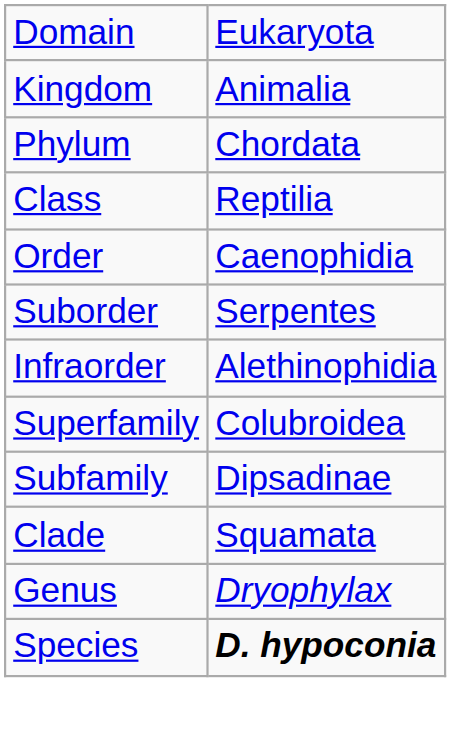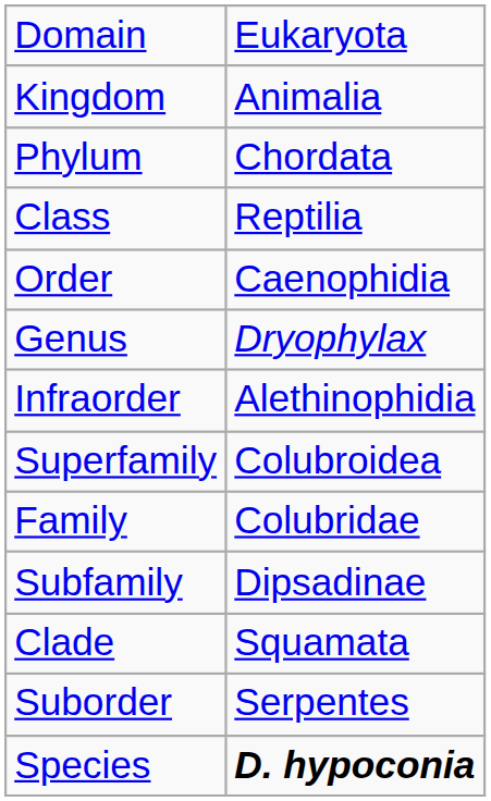 <table class="wikitable mw-collapsible mw-collapsed">
 <tr>
 <td><a href='#'>Domain</a></td>
 <td><a href='#'>Eukaryota</a></td>
 </tr>
 <tr>
 <td><a href='#'>Kingdom</a></td>
 <td><a href='#'>Animalia</a></td>
 </tr>
 <tr>
 <td><a href='#'>Phylum</a></td>
 <td><a href='#'>Chordata</a></td>
 </tr>
 <tr>
 <td><a href='#'>Class</a></td>
 <td><a href='#'>Reptilia</a></td>
 </tr>
 <tr>
 <td><a href='#'>Order</a></td>
 <td><a href='#'>Caenophidia</a></td>
 </tr>
 <tr>
-<td><a href='#'>Suborder</a></td>
-<td><a href='#'>Serpentes</a></td>
+<td><a href='#'>Genus</a></td>
+<td><em><a href='#'>Dryophylax</a></em></td>
 </tr>
 <tr>
 <td><a href='#'>Infraorder</a></td>
 <td><a href='#'>Alethinophidia</a></td>
 </tr>
 <tr>
 <td><a href='#'>Superfamily</a></td>
 <td><a href='#'>Colubroidea</a></td>
 </tr>
 <tr>
+<td><a href='#'>Family</a></td>
+<td><a href='#'>Colubridae</a></td>
+</tr>
+<tr>
 <td><a href='#'>Subfamily</a></td>
 <td><a href='#'>Dipsadinae</a></td>
 </tr>
 <tr>
 <td><a href='#'>Clade</a></td>
 <td><a href='#'>Squamata</a></td>
 </tr>
 <tr>
-<td><a href='#'>Genus</a></td>
-<td><em><a href='#'>Dryophylax</a></em></td>
+<td><a href='#'>Suborder</a></td>
+<td><a href='#'>Serpentes</a></td>
 </tr>
 <tr>
 <td><a href='#'>Species</a></td>
 <td><strong><em>D. hypoconia</em></strong></td>
 </tr>
 </table>
